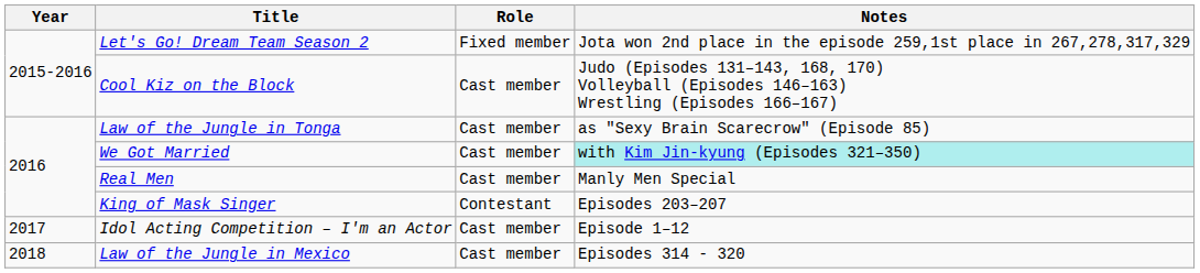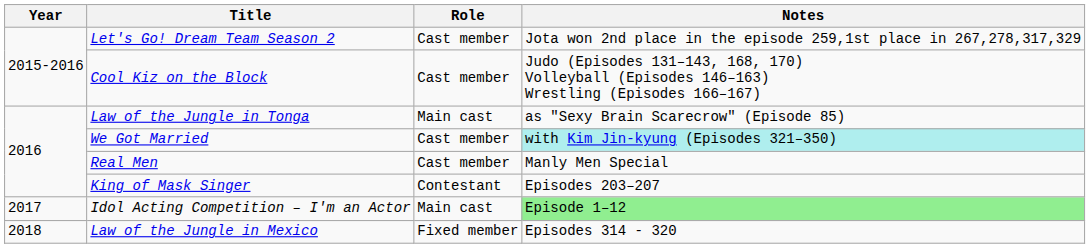 <table class="wikitable">
 <tr style="text-align:center;">
 <th>Year</th>
 <th>Title</th>
 <th>Role</th>
 <th>Notes</th>
 </tr>
 <tr>
 <td rowspan=2>2015-2016</td>
 <td><em><a href='#'>Let's Go! Dream Team Season 2</a></em></td>
-<td>Fixed member</td>
+<td>Cast member</td>
 <td>Jota won 2nd place in the episode 259,1st place in 267,278,317,329</td>
 </tr>
 <tr>
 <td><em><a href='#'>Cool Kiz on the Block</a></em></td>
 <td>Cast member</td>
 <td>Judo (Episodes 131–143, 168, 170) <br> Volleyball (Episodes 146–163) <br> Wrestling (Episodes 166–167)</td>
 </tr>
 <tr>
 <td rowspan="4">2016</td>
 <td><em><a href='#'>Law of the Jungle in Tonga</a></em></td>
-<td>Cast member</td>
+<td>Main cast</td>
 <td>as "Sexy Brain Scarecrow" (Episode 85)</td>
 </tr>
 <tr>
 <td><em><a href='#'>We Got Married</a></em></td>
 <td>Cast member</td>
 <td style="background: paleturquoise;">with <a href='#'>Kim Jin-kyung</a> (Episodes 321–350)</td>
 </tr>
 <tr>
 <td><em><a href='#'>Real Men</a></em></td>
 <td>Cast member</td>
 <td>Manly Men Special</td>
 </tr>
 <tr>
 <td><em><a href='#'>King of Mask Singer</a></em></td>
 <td>Contestant</td>
 <td>Episodes 203–207</td>
 </tr>
 <tr>
 <td>2017</td>
 <td><em>Idol Acting Competition – I'm an Actor</em></td>
-<td>Cast member</td>
-<td>Episode 1–12</td>
+<td>Main cast</td>
+<td style="background: lightgreen;">Episode 1–12</td>
 </tr>
 <tr>
 <td>2018</td>
 <td><em><a href='#'>Law of the Jungle in Mexico</a></em></td>
-<td>Cast member</td>
+<td>Fixed member</td>
 <td>Episodes 314 - 320</td>
 </tr>
 </table>
